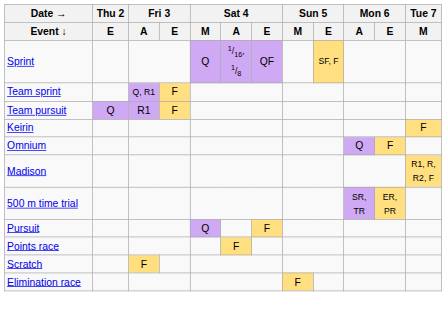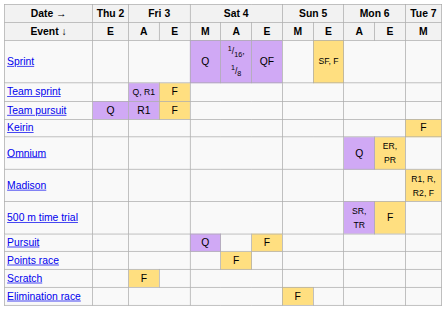 <table class="wikitable" style="margin:0.5em auto; font-size:90%; line-height:1.25em;">
 <tr style="text-align:center;">
 <th>Date →</th>
 <th>Thu 2</th>
 <th colspan=2>Fri 3</th>
 <th colspan=3>Sat 4</th>
 <th colspan=2>Sun 5</th>
 <th colspan=2>Mon 6</th>
 <th>Tue 7</th>
 </tr>
 <tr>
 <th style="width:8em;">Event ↓</th>
 <th style="width:3em;">E</th>
 <th style="width:2.5em;">A</th>
 <th style="width:2.5em;">E</th>
 <th style="width:2.5em;">M</th>
 <th style="width:2.5em;">A</th>
 <th style="width:2.5em;">E</th>
 <th style="width:2.5em;">M</th>
 <th style="width:2.5em;">E</th>
 <th style="width:2.5em;">A</th>
 <th style="width:2.5em;">E</th>
 <th style="width:3em;">M</th>
 </tr>
 <tr style="text-align:center;">
 <td style="text-align:left;"><a href='#'>Sprint</a></td>
 <td></td>
 <td colspan=2></td>
 <td bgcolor="#D0A9F5">Q</td>
 <td bgcolor="#D0A9F5"><small><sup>1</sup>/<sub>16</sub>,<br><sup>1</sup>/<sub>8</sub></small></td>
 <td bgcolor="#D0A9F5">QF</td>
 <td></td>
 <td bgcolor="#FFDF80"><small>SF, F</small></td>
 <td colspan=2></td>
 <td></td>
 </tr>
 <tr style="text-align:center;">
 <td style="text-align:left;"><a href='#'>Team sprint</a></td>
 <td></td>
 <td bgcolor="#D0A9F5"><small>Q, R1</small></td>
 <td bgcolor="#FFDF80">F</td>
 <td colspan=3></td>
 <td colspan=2></td>
 <td colspan=2></td>
 <td></td>
 </tr>
 <tr style="text-align:center;">
 <td style="text-align:left;"><a href='#'>Team pursuit</a></td>
 <td bgcolor="#D0A9F5">Q</td>
 <td bgcolor="#D0A9F5">R1</td>
 <td bgcolor="#FFDF80">F</td>
 <td colspan=3></td>
 <td colspan=2></td>
 <td colspan=2></td>
 <td></td>
 </tr>
 <tr style="text-align:center;">
 <td style="text-align:left;"><a href='#'>Keirin</a></td>
 <td></td>
 <td colspan=2></td>
 <td colspan=3></td>
 <td colspan=2></td>
 <td colspan=2></td>
 <td bgcolor="#FFDF80">F</td>
 </tr>
 <tr style="text-align:center;">
 <td style="text-align:left;"><a href='#'>Omnium</a></td>
 <td></td>
 <td colspan=2></td>
 <td colspan=3></td>
 <td colspan=2></td>
 <td bgcolor="#D0A9F5">Q</td>
-<td bgcolor="#FFDF80">F</td>
+<td bgcolor="#FFDF80"><small>ER, PR</small></td>
 <td></td>
 </tr>
 <tr style="text-align:center;">
 <td style="text-align:left;"><a href='#'>Madison</a></td>
 <td></td>
 <td colspan=2></td>
 <td colspan=3></td>
 <td colspan=2></td>
 <td colspan=2></td>
 <td bgcolor="#FFDF80"><small>R1, R, R2, F</small></td>
 </tr>
 <tr style="text-align:center;">
 <td style="text-align:left;"><a href='#'>500 m time trial</a></td>
 <td></td>
 <td colspan=2></td>
 <td colspan=3></td>
 <td colspan=2></td>
 <td bgcolor="#D0A9F5"><small>SR, TR</small></td>
-<td bgcolor="#FFDF80"><small>ER, PR</small></td>
+<td bgcolor="#FFDF80">F</td>
 <td></td>
 </tr>
 <tr style="text-align:center;">
 <td style="text-align:left;"><a href='#'>Pursuit</a></td>
 <td></td>
 <td colspan=2></td>
 <td bgcolor="#D0A9F5">Q</td>
 <td></td>
 <td bgcolor="#FFDF80">F</td>
 <td colspan=2></td>
 <td colspan=2></td>
 <td></td>
 </tr>
 <tr style="text-align:center;">
 <td style="text-align:left;"><a href='#'>Points race</a></td>
 <td></td>
 <td colspan=2></td>
 <td></td>
 <td bgcolor="#FFDF80">F</td>
 <td></td>
 <td colspan=2></td>
 <td colspan=2></td>
 <td></td>
 </tr>
 <tr style="text-align:center;">
 <td style="text-align:left;"><a href='#'>Scratch</a></td>
 <td></td>
 <td bgcolor="#FFDF80">F</td>
 <td></td>
 <td colspan=3></td>
 <td colspan=2></td>
 <td colspan=2></td>
 <td></td>
 </tr>
 <tr style="text-align:center;">
 <td style="text-align:left;"><a href='#'>Elimination race</a></td>
 <td></td>
 <td colspan=2></td>
 <td colspan="3"></td>
 <td bgcolor="#FFDF80">F</td>
 <td></td>
 <td colspan=2></td>
 <td></td>
 </tr>
 </table>
